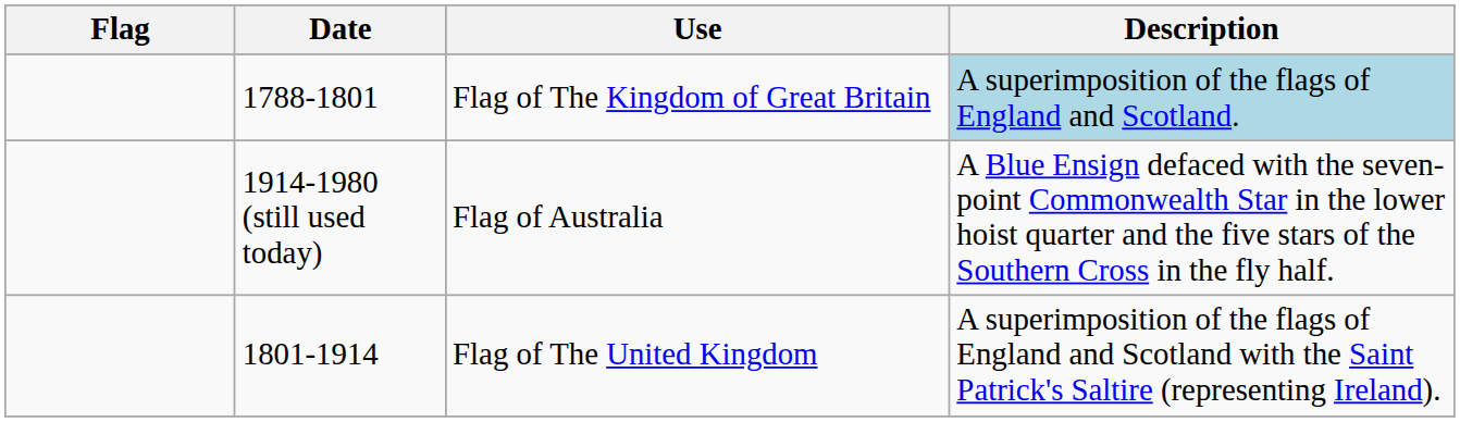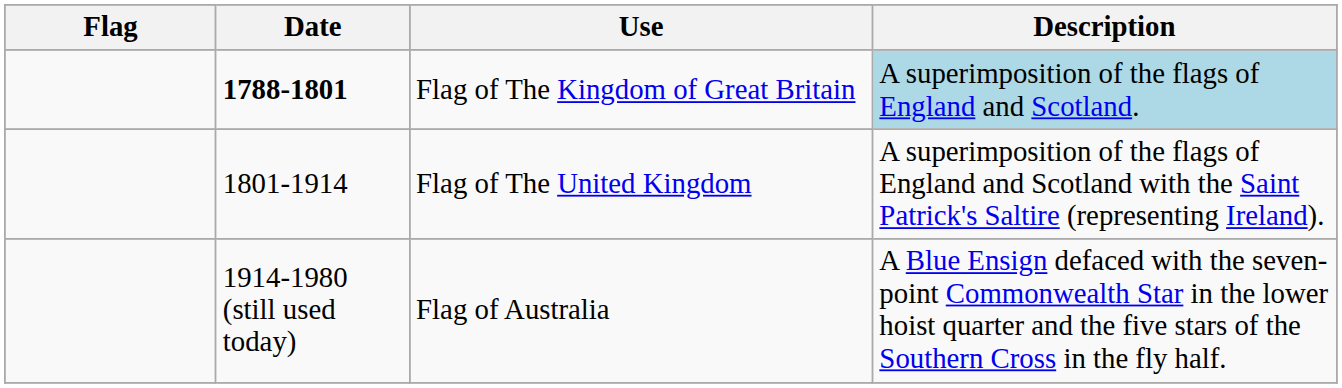 <table class="wikitable">
 <tr>
 <th style="width:110px;">Flag</th>
 <th style="width:100px;">Date</th>
 <th style="width:250px;">Use</th>
 <th style="width:250px;">Description</th>
 </tr>
 <tr>
 <td></td>
-<td>1788-1801</td>
+<td><strong>1788-1801</strong></td>
 <td>Flag of The <a href='#'>Kingdom of Great Britain</a></td>
 <td style="background: lightblue;">A superimposition of the flags of <a href='#'>England</a> and <a href='#'>Scotland</a>.</td>
+</tr>
+<tr>
+<td></td>
+<td>1801-1914</td>
+<td>Flag of The <a href='#'>United Kingdom</a></td>
+<td>A superimposition of the flags of England and Scotland with the <a href='#'>Saint Patrick's Saltire</a> (representing <a href='#'>Ireland</a>).</td>
 </tr>
 <tr>
 <td></td>
 <td>1914-1980 (still used today)</td>
 <td>Flag of Australia</td>
 <td>A <a href='#'>Blue Ensign</a> defaced with the seven-point <a href='#'>Commonwealth Star</a> in the lower hoist quarter and the five stars of the <a href='#'>Southern Cross</a> in the fly half.</td>
 </tr>
-<tr>
-<td></td>
-<td>1801-1914</td>
-<td>Flag of The <a href='#'>United Kingdom</a></td>
-<td>A superimposition of the flags of England and Scotland with the <a href='#'>Saint Patrick's Saltire</a> (representing <a href='#'>Ireland</a>).</td>
-</tr>
 </table>
